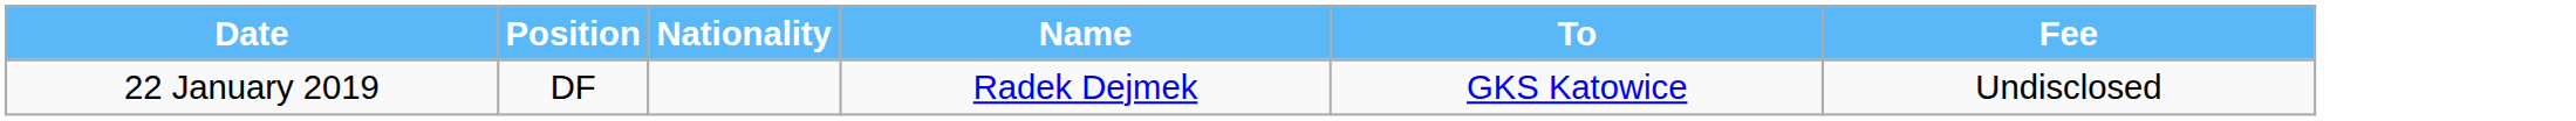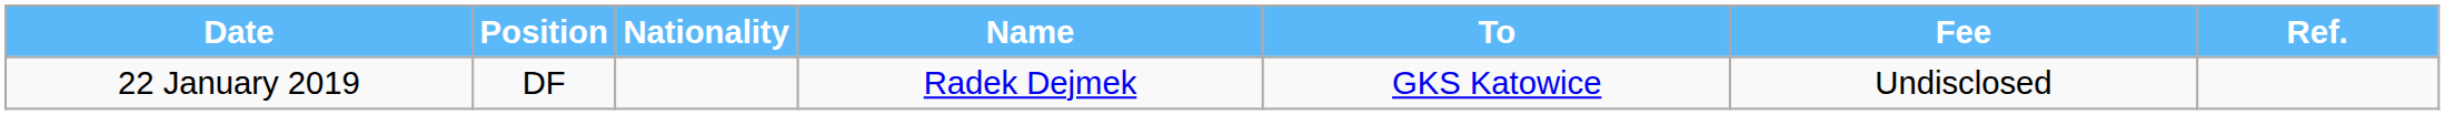 <table class="wikitable"  style="text-align:center; font-size:90%; ">
 <tr>
 <th style="background:#5BB8F8; color:white; width:200px;">Date</th>
 <th style="background:#5BB8F8; color:white; width:50px;">Position</th>
 <th style="background:#5BB8F8; color:white; width:50px;">Nationality</th>
 <th style="background:#5BB8F8; color:white; width:200px;">Name</th>
 <th style="background:#5BB8F8; color:white; width:200px;">To</th>
 <th style="background:#5BB8F8; color:white; width:200px;">Fee</th>
+<th style="background:#5BB8F8; color:white; width:100px;">Ref.</th>
 </tr>
 <tr>
 <td>22 January 2019</td>
 <td>DF</td>
 <td></td>
 <td><a href='#'>Radek Dejmek</a></td>
 <td><a href='#'>GKS Katowice</a></td>
 <td>Undisclosed</td>
+<td></td>
 </tr>
 </table>
